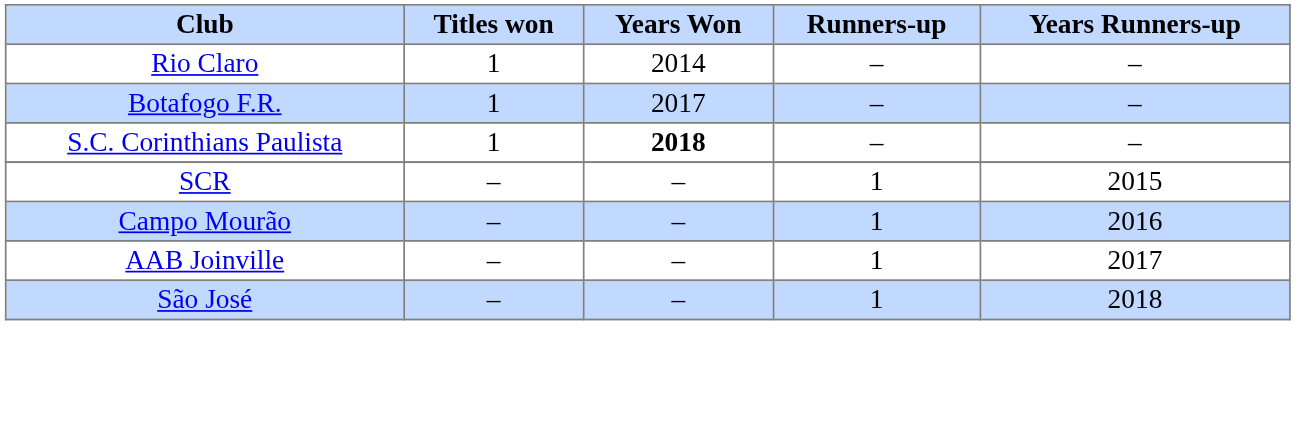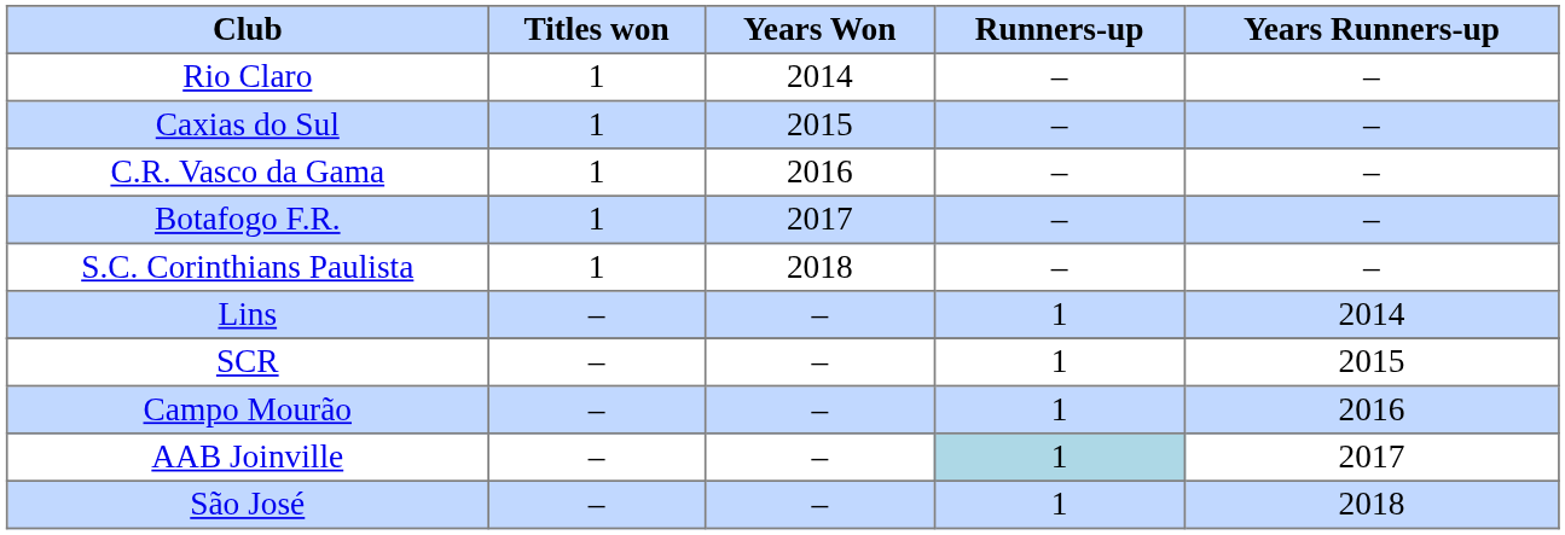 <table class="toccolours" border="1" cellpadding="2" style="border-collapse: collapse; text-align: center; width: 85%; margin: 0 auto;">
 <tr style="background: #C1D8FF;">
 <th>Club</th>
 <th>Titles won</th>
 <th>Years Won</th>
 <th>Runners-up</th>
 <th>Years Runners-up</th>
 </tr>
 <tr>
 <td><a href='#'>Rio Claro</a></td>
 <td>1</td>
 <td>2014</td>
 <td>–</td>
 <td>–</td>
 </tr>
 <tr bgcolor="#C1D8FF">
+<td><a href='#'>Caxias do Sul</a></td>
+<td>1</td>
+<td>2015</td>
+<td>–</td>
+<td>–</td>
+</tr>
+<tr>
+<td><a href='#'>C.R. Vasco da Gama</a></td>
+<td>1</td>
+<td>2016</td>
+<td>–</td>
+<td>–</td>
+</tr>
+<tr bgcolor="#C1D8FF">
 <td><a href='#'>Botafogo F.R.</a></td>
 <td>1</td>
 <td>2017</td>
 <td>–</td>
 <td>–</td>
 </tr>
 <tr>
 <td><a href='#'>S.C. Corinthians Paulista</a></td>
 <td>1</td>
-<td><strong>2018</strong></td>
+<td>2018</td>
 <td>–</td>
 <td>–</td>
+</tr>
+<tr bgcolor="#C1D8FF">
+<td><a href='#'>Lins</a></td>
+<td>–</td>
+<td>–</td>
+<td>1</td>
+<td>2014</td>
 </tr>
 <tr>
 </tr>
 <tr>
 <td><a href='#'>SCR</a></td>
 <td>–</td>
 <td>–</td>
 <td>1</td>
 <td>2015</td>
 </tr>
 <tr bgcolor="#C1D8FF">
 <td><a href='#'>Campo Mourão</a></td>
 <td>–</td>
 <td>–</td>
 <td>1</td>
 <td>2016</td>
 </tr>
 <tr>
 <td><a href='#'>AAB Joinville</a></td>
 <td>–</td>
 <td>–</td>
-<td>1</td>
+<td style="background: lightblue;">1</td>
 <td>2017</td>
 </tr>
 <tr bgcolor="#C1D8FF">
 <td><a href='#'>São José</a></td>
 <td>–</td>
 <td>–</td>
 <td>1</td>
 <td>2018</td>
 </tr>
 </table>
